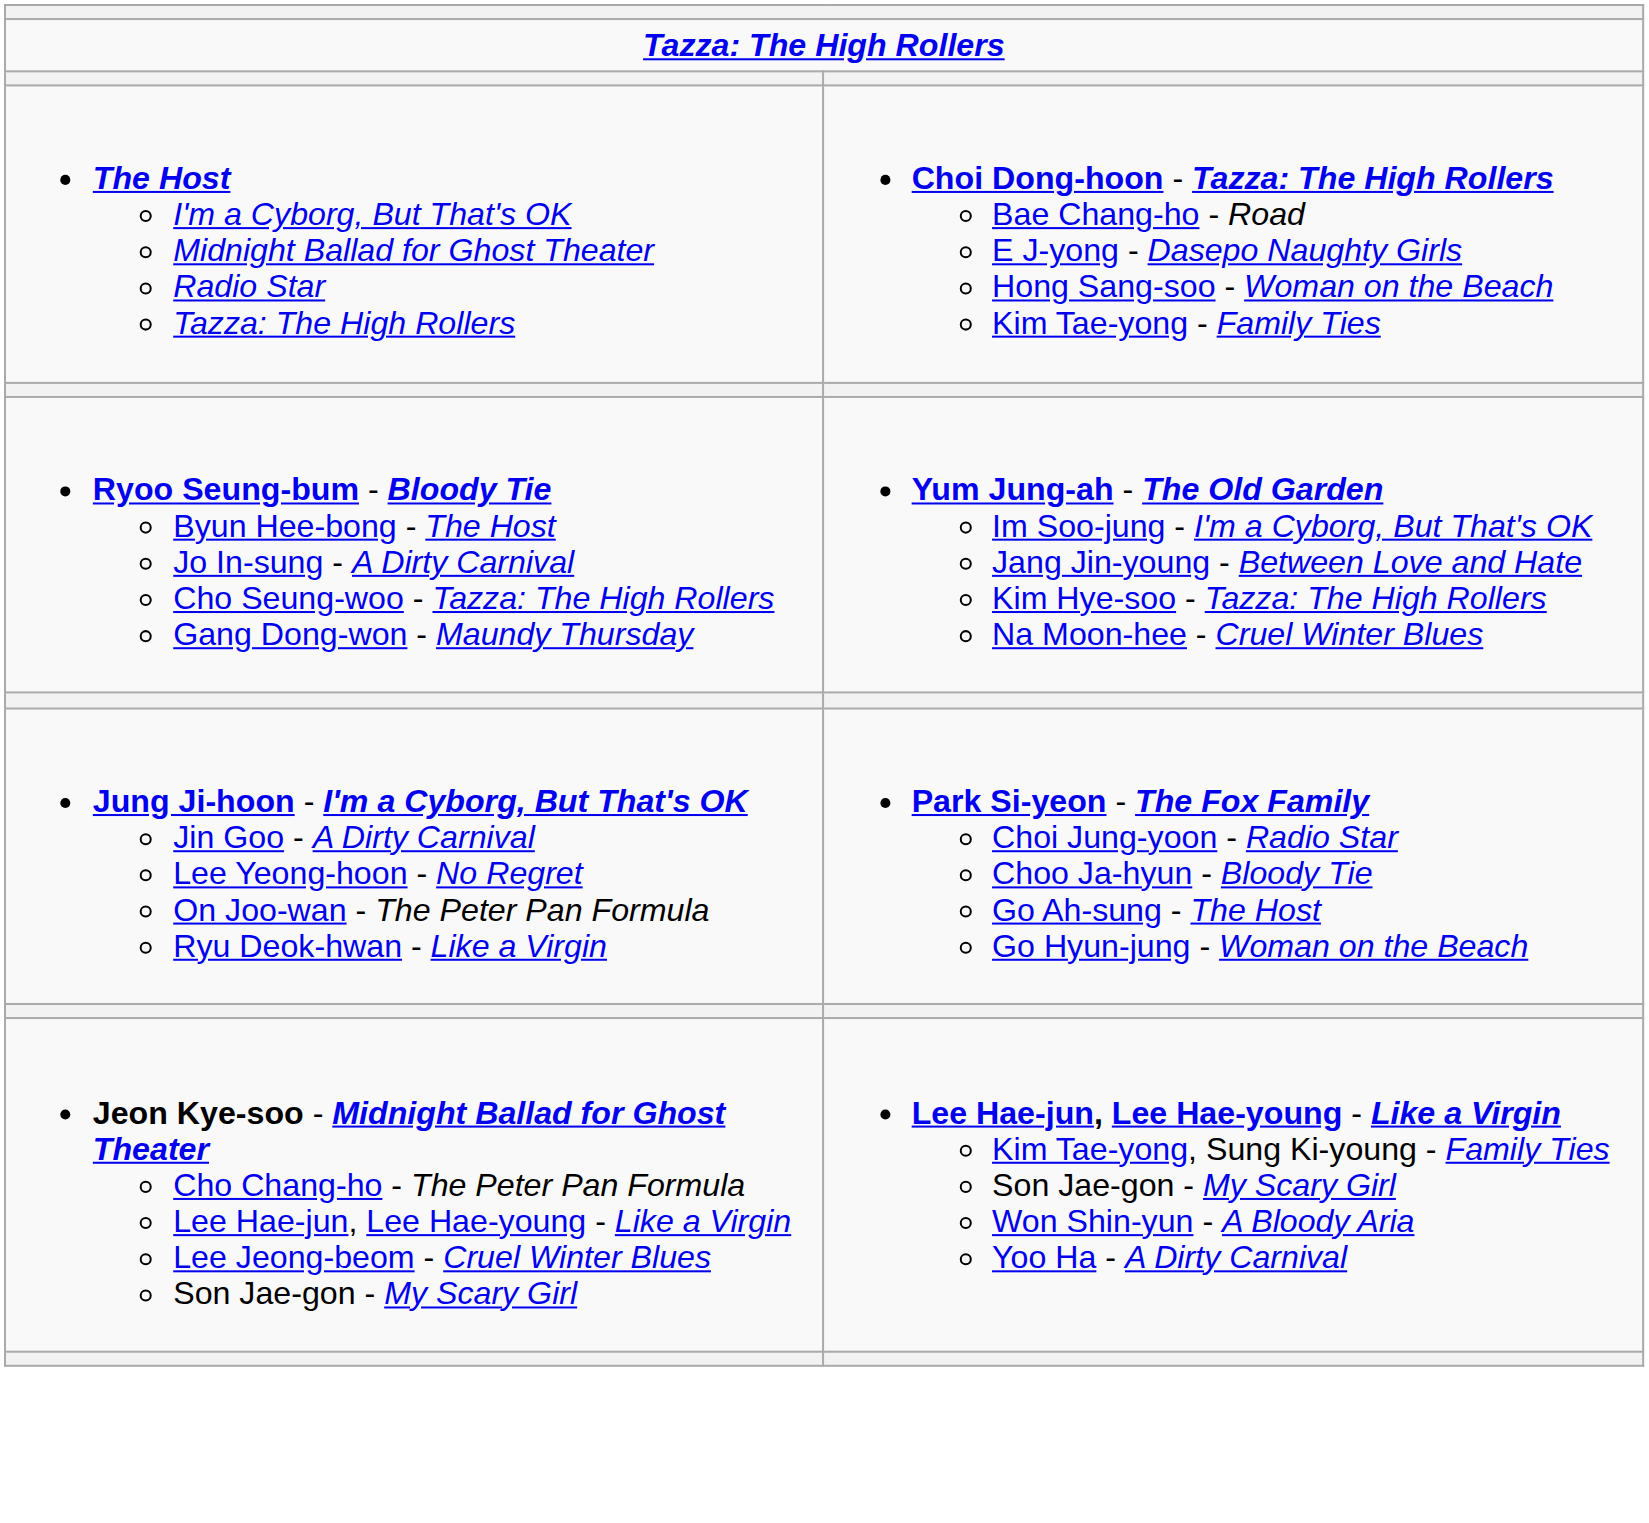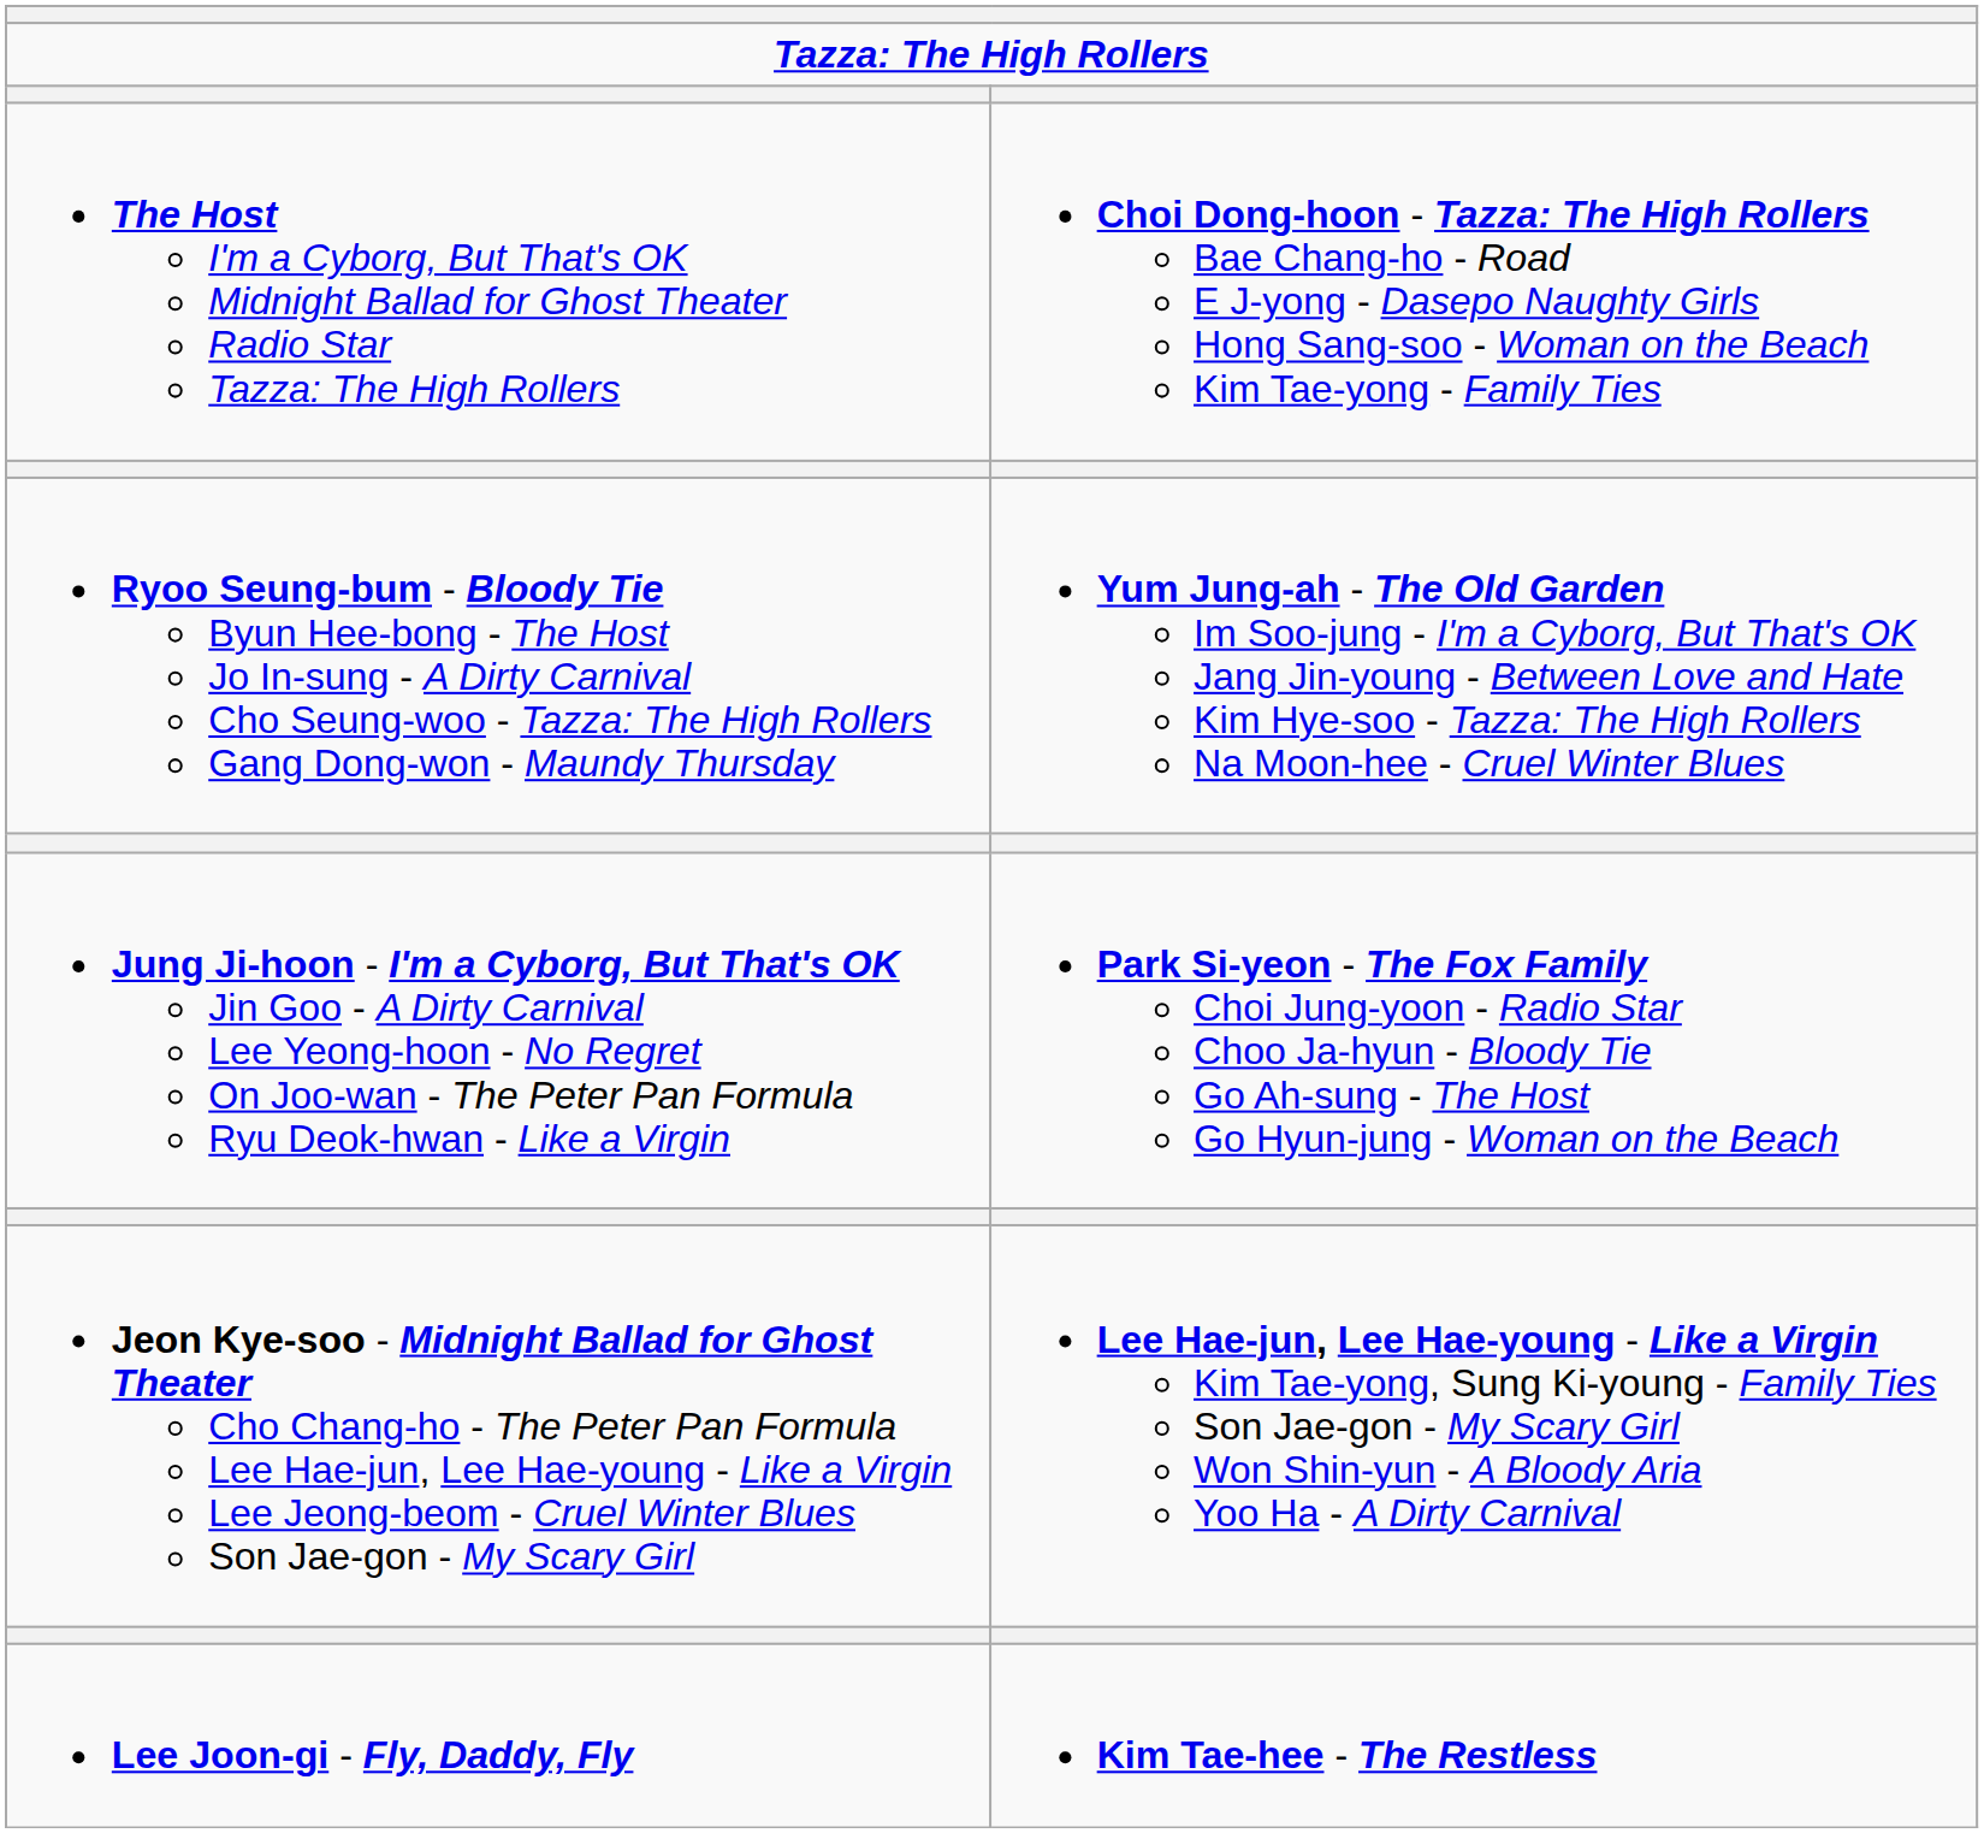 <table class="wikitable">
 <tr>
 <th colspan="2"></th>
 </tr>
 <tr>
 <td colspan="2" style="text-align:center;"><strong><em><a href='#'>Tazza: The High Rollers</a></em></strong></td>
 </tr>
 <tr>
 <th style="width:400px;"></th>
 <th style="width:400px;"></th>
 </tr>
 <tr>
 <td valign="top"><br><ul><li><strong><em><a href='#'>The Host</a></em></strong><ul><li><em><a href='#'>I'm a Cyborg, But That's OK</a></em></li><li><em><a href='#'>Midnight Ballad for Ghost Theater</a></em></li><li><em><a href='#'>Radio Star</a></em></li><li><em><a href='#'>Tazza: The High Rollers</a></em></li></ul></li></ul></td>
 <td valign="top"><br><ul><li><strong><a href='#'>Choi Dong-hoon</a></strong> - <strong><em><a href='#'>Tazza: The High Rollers</a></em></strong><ul><li><a href='#'>Bae Chang-ho</a> - <em>Road</em></li><li><a href='#'>E J-yong</a> - <em><a href='#'>Dasepo Naughty Girls</a></em></li><li><a href='#'>Hong Sang-soo</a> - <em><a href='#'>Woman on the Beach</a></em></li><li><a href='#'>Kim Tae-yong</a> - <em><a href='#'>Family Ties</a></em></li></ul></li></ul></td>
 </tr>
 <tr>
 <th></th>
 <th></th>
 </tr>
 <tr>
 <td valign="top"><br><ul><li><strong><a href='#'>Ryoo Seung-bum</a></strong> - <strong><em><a href='#'>Bloody Tie</a></em></strong><ul><li><a href='#'>Byun Hee-bong</a> - <em><a href='#'>The Host</a></em></li><li><a href='#'>Jo In-sung</a> - <em><a href='#'>A Dirty Carnival</a></em></li><li><a href='#'>Cho Seung-woo</a> - <em><a href='#'>Tazza: The High Rollers</a></em></li><li><a href='#'>Gang Dong-won</a> - <em><a href='#'>Maundy Thursday</a></em></li></ul></li></ul></td>
 <td valign="top"><br><ul><li><strong><a href='#'>Yum Jung-ah</a></strong> - <strong><em><a href='#'>The Old Garden</a></em></strong><ul><li><a href='#'>Im Soo-jung</a> - <em><a href='#'>I'm a Cyborg, But That's OK</a></em></li><li><a href='#'>Jang Jin-young</a> - <em><a href='#'>Between Love and Hate</a></em></li><li><a href='#'>Kim Hye-soo</a> - <em><a href='#'>Tazza: The High Rollers</a></em></li><li><a href='#'>Na Moon-hee</a> - <em><a href='#'>Cruel Winter Blues</a></em></li></ul></li></ul></td>
 </tr>
 <tr>
 <th></th>
 <th></th>
 </tr>
 <tr>
 <td valign="top"><br><ul><li><strong><a href='#'>Jung Ji-hoon</a></strong> - <strong><em><a href='#'>I'm a Cyborg, But That's OK</a></em></strong><ul><li><a href='#'>Jin Goo</a> - <em><a href='#'>A Dirty Carnival</a></em></li><li><a href='#'>Lee Yeong-hoon</a> - <em><a href='#'>No Regret</a></em></li><li><a href='#'>On Joo-wan</a> - <em>The Peter Pan Formula</em></li><li><a href='#'>Ryu Deok-hwan</a> - <em><a href='#'>Like a Virgin</a></em></li></ul></li></ul></td>
 <td valign="top"><br><ul><li><strong><a href='#'>Park Si-yeon</a></strong> - <strong><em><a href='#'>The Fox Family</a></em></strong><ul><li><a href='#'>Choi Jung-yoon</a> - <em><a href='#'>Radio Star</a></em></li><li><a href='#'>Choo Ja-hyun</a> - <em><a href='#'>Bloody Tie</a></em></li><li><a href='#'>Go Ah-sung</a> - <em><a href='#'>The Host</a></em></li><li><a href='#'>Go Hyun-jung</a> - <em><a href='#'>Woman on the Beach</a></em></li></ul></li></ul></td>
 </tr>
 <tr>
 <th></th>
 <th></th>
 </tr>
 <tr>
 <td valign="top"><br><ul><li><strong>Jeon Kye-soo</strong> - <strong><em><a href='#'>Midnight Ballad for Ghost Theater</a></em></strong><ul><li><a href='#'>Cho Chang-ho</a> - <em>The Peter Pan Formula</em></li><li><a href='#'>Lee Hae-jun</a>, <a href='#'>Lee Hae-young</a> - <em><a href='#'>Like a Virgin</a></em></li><li><a href='#'>Lee Jeong-beom</a> - <em><a href='#'>Cruel Winter Blues</a></em></li><li>Son Jae-gon - <em><a href='#'>My Scary Girl</a></em></li></ul></li></ul></td>
 <td valign="top"><br><ul><li><strong><a href='#'>Lee Hae-jun</a>, <a href='#'>Lee Hae-young</a></strong> - <strong><em><a href='#'>Like a Virgin</a></em></strong><ul><li><a href='#'>Kim Tae-yong</a>, Sung Ki-young - <em><a href='#'>Family Ties</a></em></li><li>Son Jae-gon - <em><a href='#'>My Scary Girl</a></em></li><li><a href='#'>Won Shin-yun</a> - <em><a href='#'>A Bloody Aria</a></em></li><li><a href='#'>Yoo Ha</a> - <em><a href='#'>A Dirty Carnival</a></em></li></ul></li></ul></td>
 </tr>
 <tr>
 <th></th>
 <th></th>
 </tr>
+<tr>
+<td valign="top"><br><ul><li><strong><a href='#'>Lee Joon-gi</a></strong> - <strong><em><a href='#'>Fly, Daddy, Fly</a></em></strong></li></ul></td>
+<td valign="top"><br><ul><li><strong><a href='#'>Kim Tae-hee</a></strong> - <strong><em><a href='#'>The Restless</a></em></strong></li></ul></td>
+</tr>
 </table>
